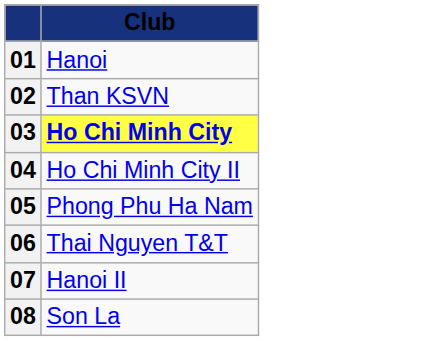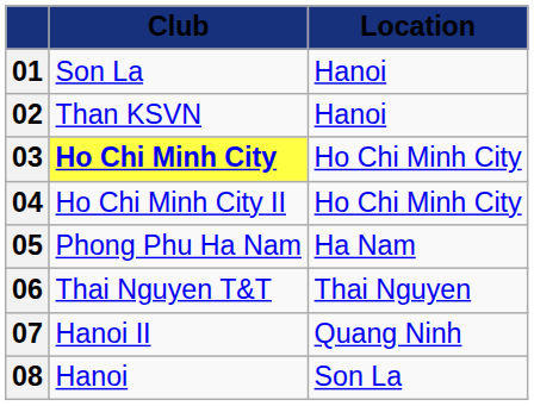 <table class="wikitable sortable" style="text-align:left">
 <tr>
 <th style="background:#17317c;"></th>
 <th style="background:#17317c;"><span>Club</span></th>
+<th style="background:#17317c;"><span>Location</span></th>
 </tr>
 <tr>
 <th>01</th>
+<td><a href='#'>Son La</a></td>
 <td><a href='#'>Hanoi</a></td>
 </tr>
 <tr>
 <th>02</th>
 <td><a href='#'>Than KSVN</a></td>
+<td><a href='#'>Hanoi</a></td>
 </tr>
 <tr>
 <th>03</th>
 <td bgcolor=#ffff44><strong><a href='#'>Ho Chi Minh City</a></strong></td>
+<td><a href='#'>Ho Chi Minh City</a></td>
 </tr>
 <tr>
 <th>04</th>
 <td><a href='#'>Ho Chi Minh City II</a></td>
+<td><a href='#'>Ho Chi Minh City</a></td>
 </tr>
 <tr>
 <th>05</th>
 <td><a href='#'>Phong Phu Ha Nam</a></td>
+<td><a href='#'>Ha Nam</a></td>
 </tr>
 <tr>
 <th>06</th>
 <td><a href='#'>Thai Nguyen T&T</a></td>
+<td><a href='#'>Thai Nguyen</a></td>
 </tr>
 <tr>
 <th>07</th>
 <td><a href='#'>Hanoi II</a></td>
+<td><a href='#'>Quang Ninh</a></td>
 </tr>
 <tr>
 <th>08</th>
+<td><a href='#'>Hanoi</a></td>
 <td><a href='#'>Son La</a></td>
 </tr>
 </table>
